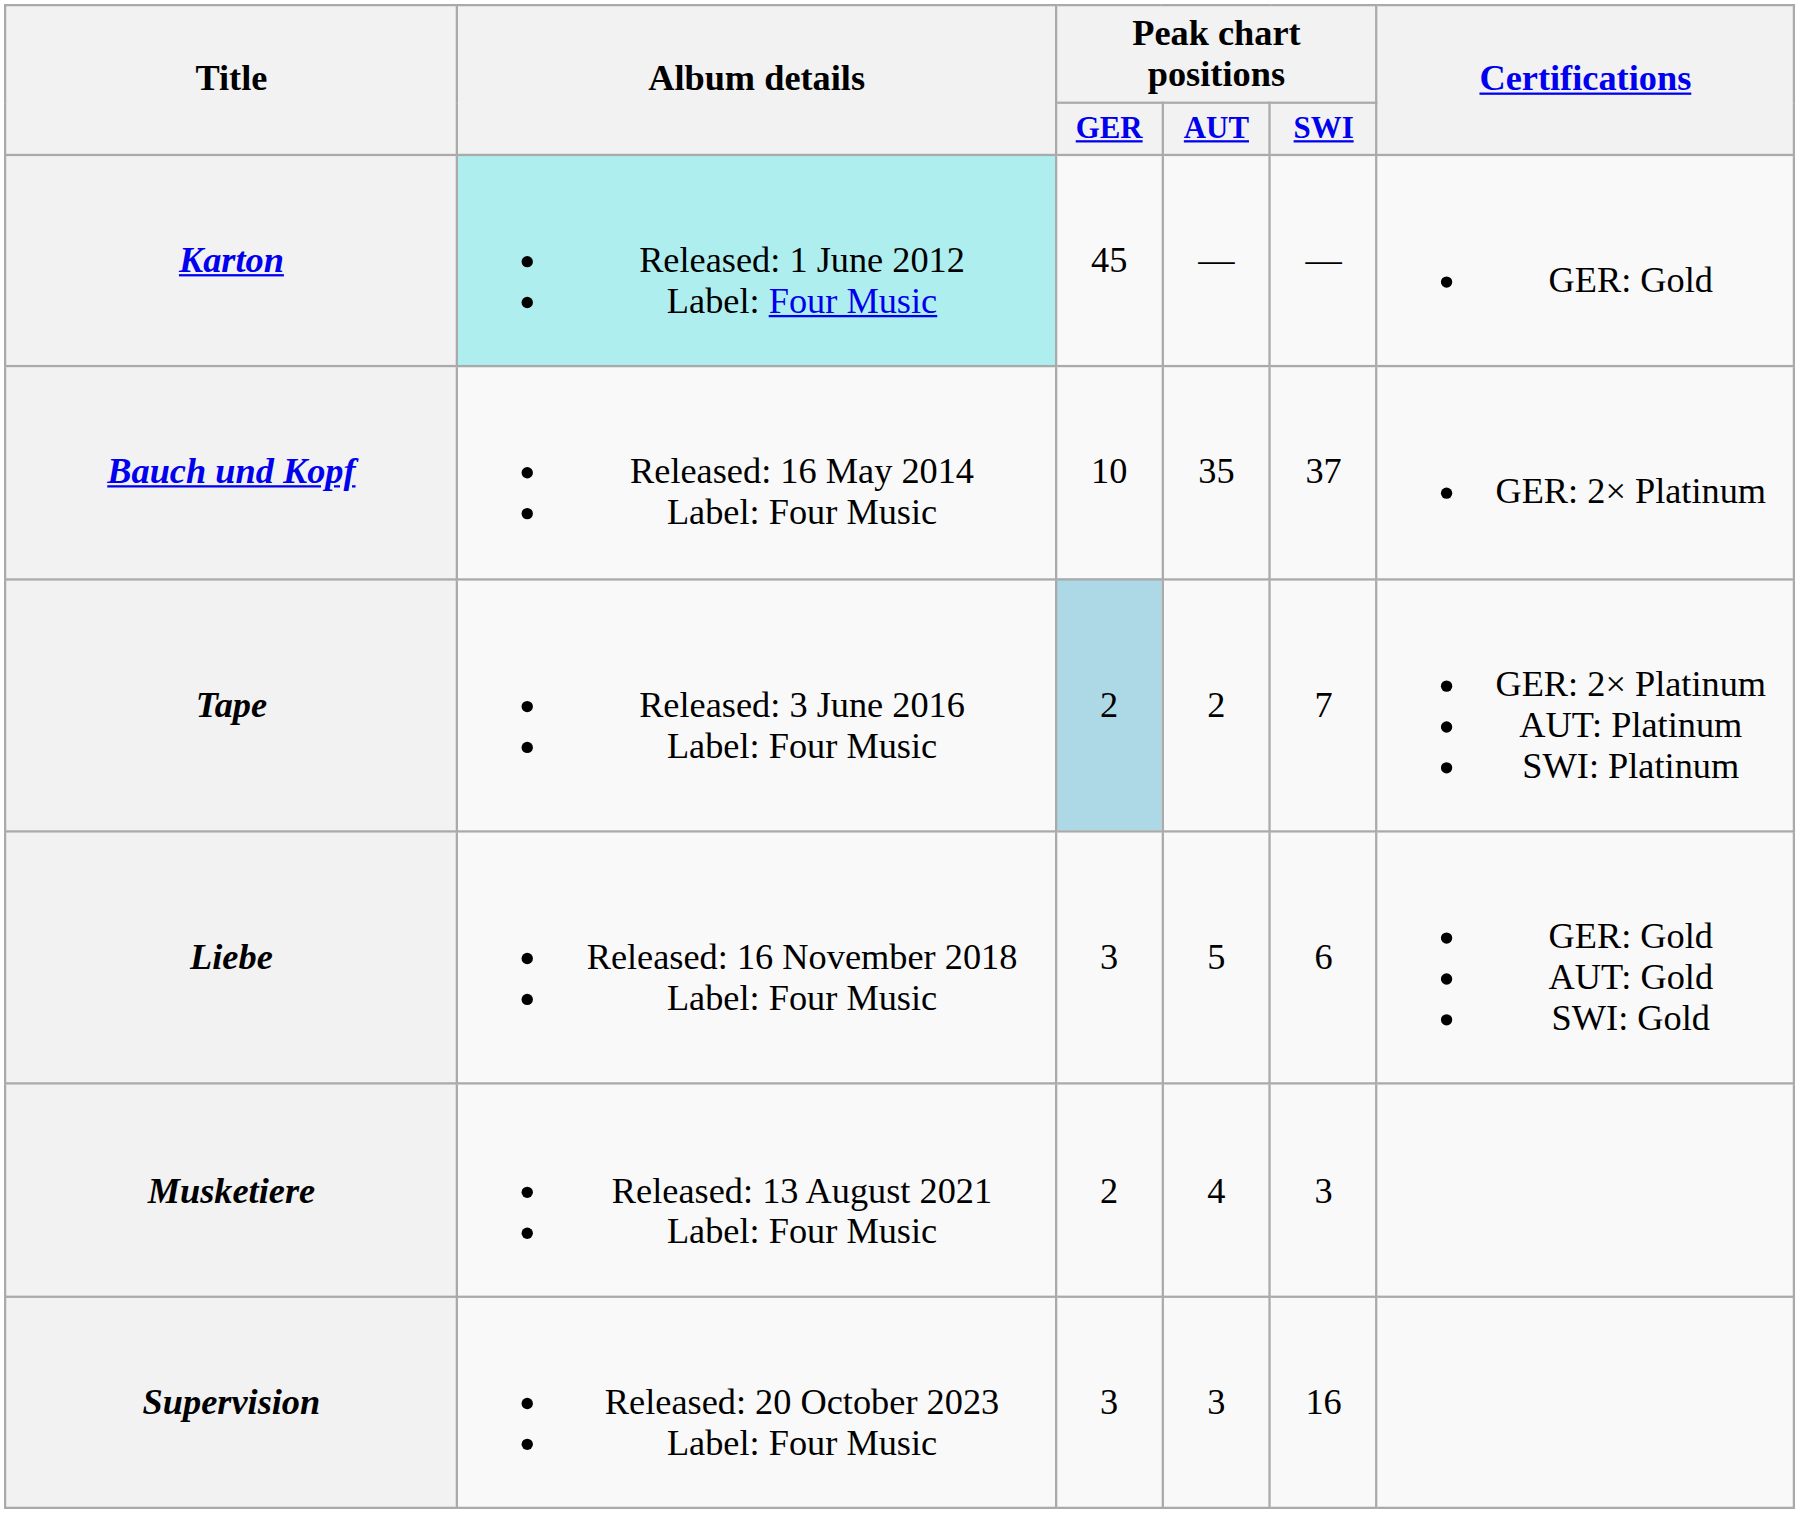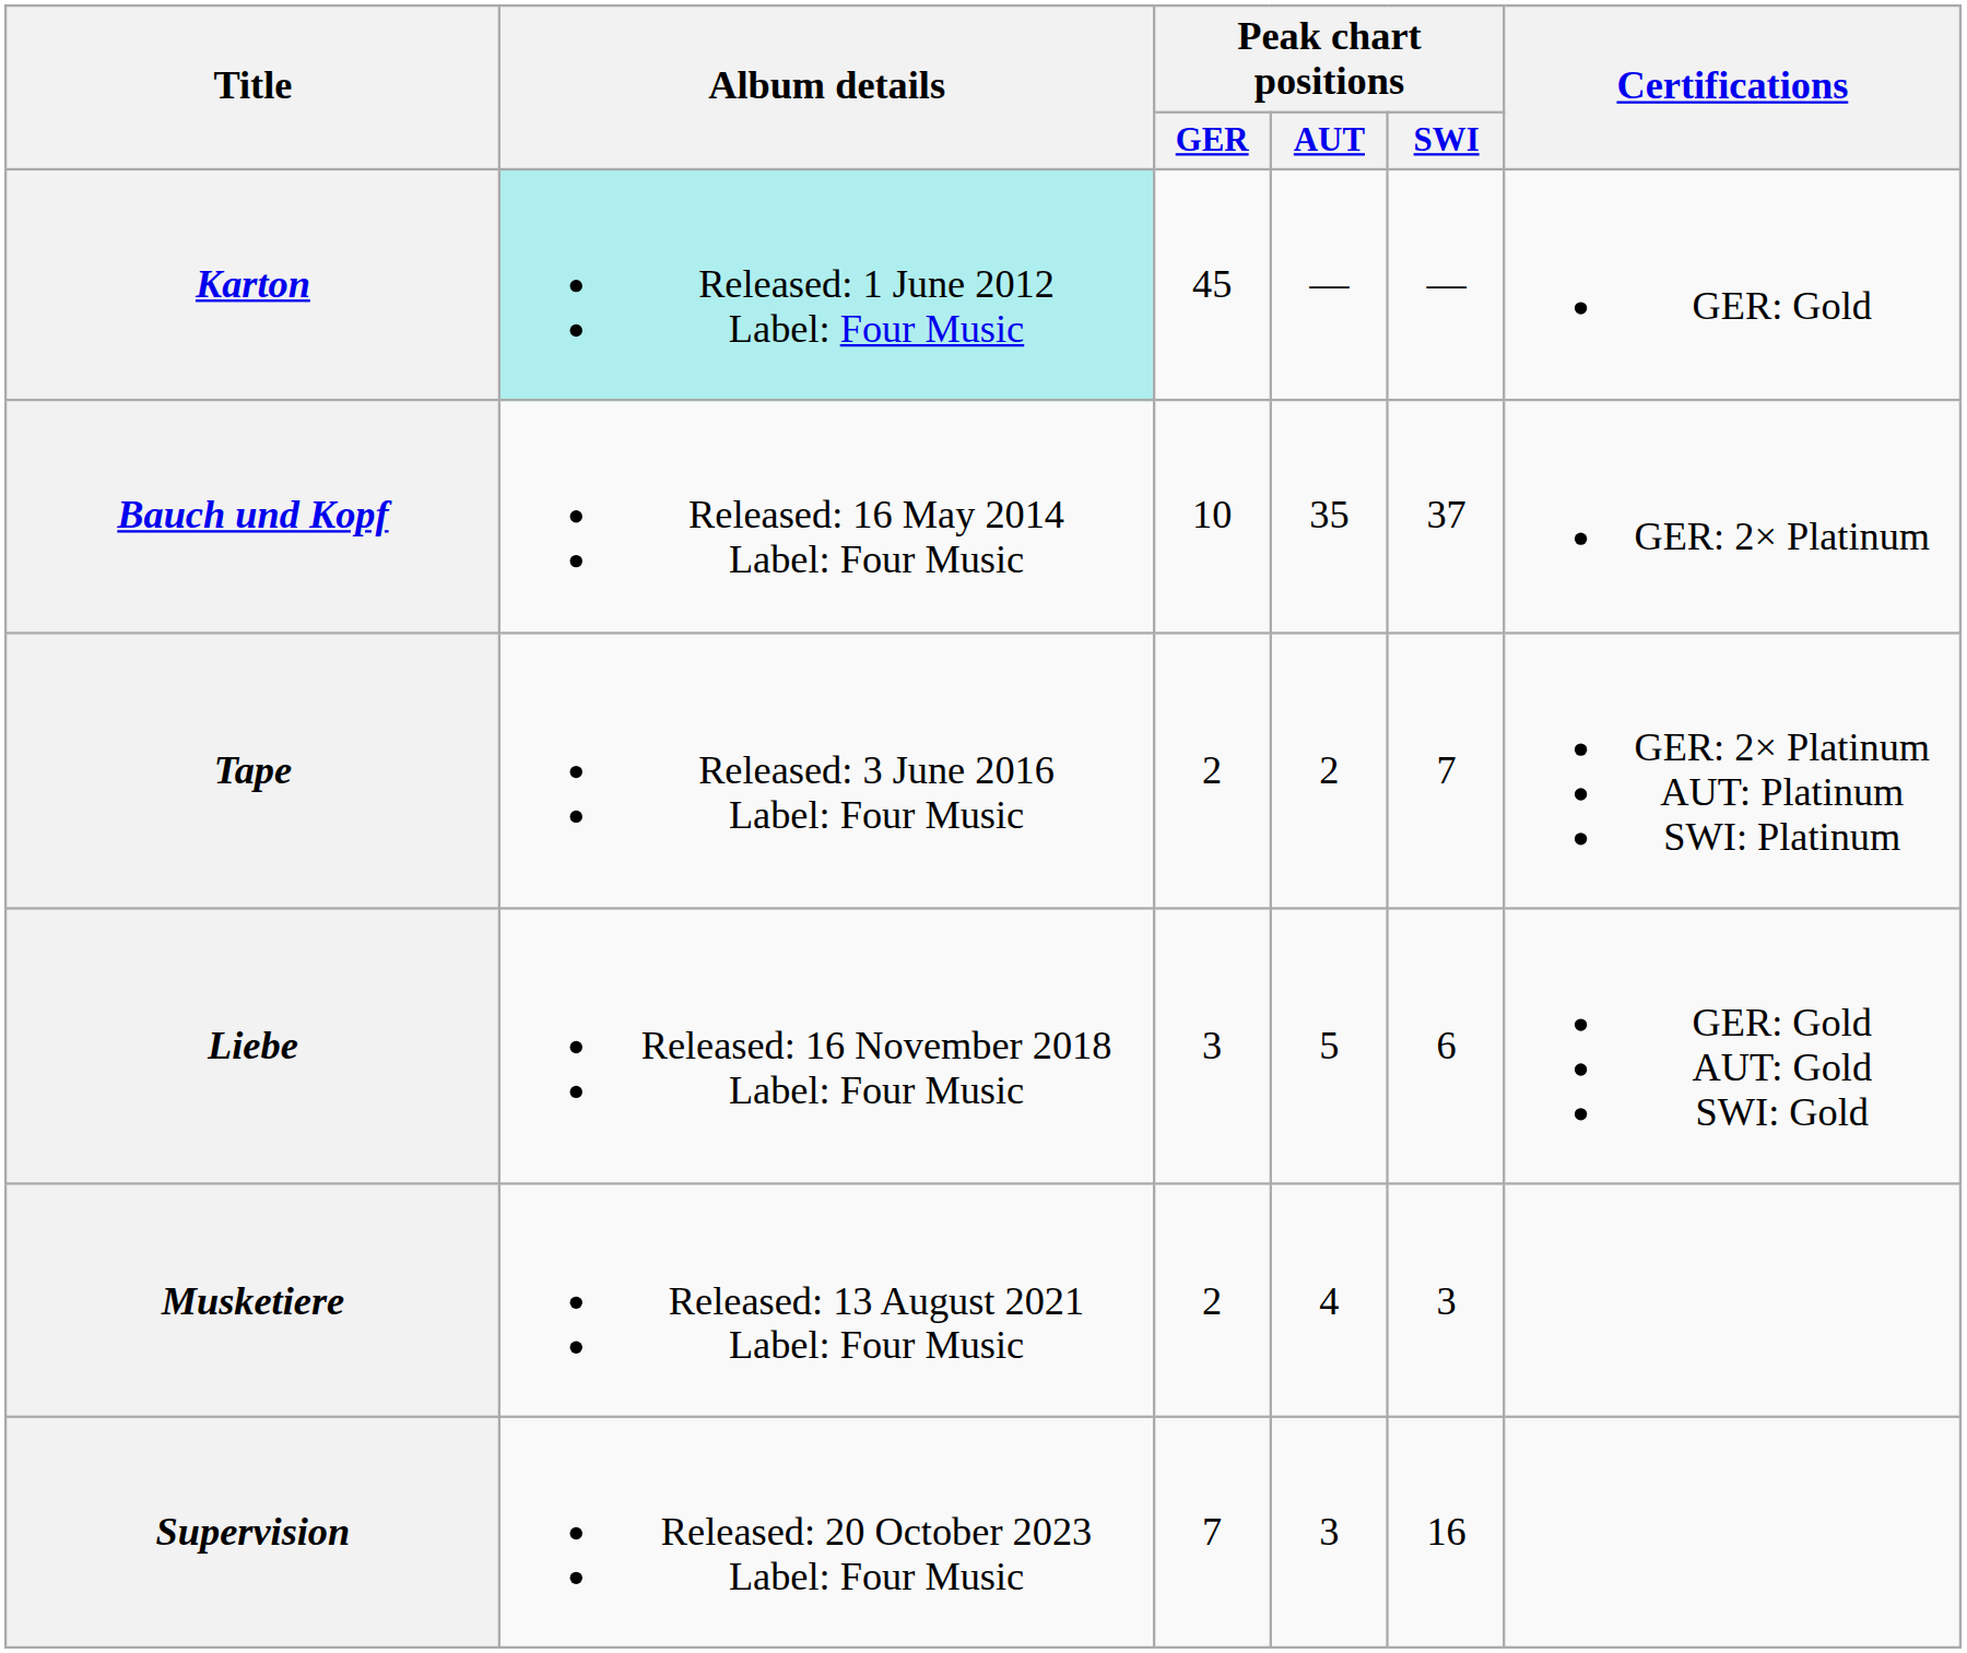 <table class="wikitable plainrowheaders" style="text-align:center;" border="1">
 <tr>
 <th scope="col" rowspan="2" style="width:12em;">Title</th>
 <th scope="col" rowspan="2" style="width:16em;">Album details</th>
 <th scope="col" colspan="3">Peak chart positions</th>
 <th scope="col" rowspan="2" style="width:11em;"><a href='#'>Certifications</a></th>
 </tr>
 <tr>
 <th scope="col" style="width:3em;font-size:85%;"><a href='#'>GER</a><br></th>
 <th scope="col" style="width:3em;font-size:85%;"><a href='#'>AUT</a><br></th>
 <th scope="col" style="width:3em;font-size:85%;"><a href='#'>SWI</a><br></th>
 </tr>
 <tr>
 <th scope="row"><em><a href='#'>Karton</a></em></th>
 <td style="background: paleturquoise;"><br><ul><li>Released: 1 June 2012</li><li>Label: <a href='#'>Four Music</a></li></ul></td>
 <td>45</td>
 <td>—</td>
 <td>—</td>
 <td><br><ul><li>GER: Gold</li></ul></td>
 </tr>
 <tr>
 <th scope="row"><em><a href='#'>Bauch und Kopf</a></em></th>
 <td><br><ul><li>Released: 16 May 2014</li><li>Label: Four Music</li></ul></td>
 <td>10</td>
 <td>35</td>
 <td>37</td>
 <td><br><ul><li>GER: 2× Platinum</li></ul></td>
 </tr>
 <tr>
 <th scope="row"><em>Tape</em></th>
 <td><br><ul><li>Released: 3 June 2016</li><li>Label: Four Music</li></ul></td>
-<td style="background: lightblue;">2</td>
+<td>2</td>
 <td>2</td>
 <td>7</td>
 <td><br><ul><li>GER: 2× Platinum</li><li>AUT: Platinum</li><li>SWI: Platinum</li></ul></td>
 </tr>
 <tr>
 <th scope="row"><em>Liebe</em></th>
 <td><br><ul><li>Released: 16 November 2018</li><li>Label: Four Music</li></ul></td>
 <td>3</td>
 <td>5</td>
 <td>6</td>
 <td><br><ul><li>GER: Gold</li><li>AUT: Gold</li><li>SWI: Gold</li></ul></td>
 </tr>
 <tr>
 <th scope="row"><em>Musketiere</em></th>
 <td><br><ul><li>Released: 13 August 2021</li><li>Label: Four Music</li></ul></td>
 <td>2</td>
 <td>4</td>
 <td>3</td>
 <td></td>
 </tr>
 <tr>
 <th scope="row"><em>Supervision</em></th>
 <td><br><ul><li>Released: 20 October 2023</li><li>Label: Four Music</li></ul></td>
-<td>3</td>
+<td>7</td>
 <td>3</td>
 <td>16</td>
 <td></td>
 </tr>
 </table>
